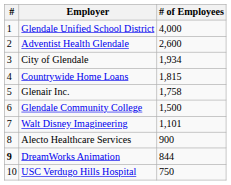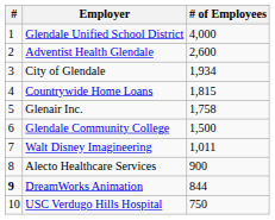 <table class="wikitable">
 <tr>
 <th>#</th>
 <th>Employer</th>
 <th># of Employees</th>
 </tr>
 <tr>
 <td>1</td>
 <td><a href='#'>Glendale Unified School District</a></td>
 <td>4,000</td>
 </tr>
 <tr>
 <td>2</td>
 <td><a href='#'>Adventist Health Glendale</a></td>
 <td>2,600</td>
 </tr>
 <tr>
 <td>3</td>
 <td>City of Glendale</td>
 <td>1,934</td>
 </tr>
 <tr>
 <td>4</td>
 <td><a href='#'>Countrywide Home Loans</a></td>
 <td>1,815</td>
 </tr>
 <tr>
 <td>5</td>
 <td>Glenair Inc.</td>
 <td>1,758</td>
 </tr>
 <tr>
 <td>6</td>
 <td><a href='#'>Glendale Community College</a></td>
 <td>1,500</td>
 </tr>
 <tr>
 <td>7</td>
 <td><a href='#'>Walt Disney Imagineering</a></td>
-<td>1,101</td>
+<td>1,011</td>
 </tr>
 <tr>
 <td>8</td>
 <td>Alecto Healthcare Services</td>
 <td>900</td>
 </tr>
 <tr>
 <td><strong>9</strong></td>
 <td><a href='#'>DreamWorks Animation</a></td>
 <td>844</td>
 </tr>
 <tr>
 <td>10</td>
 <td><a href='#'>USC Verdugo Hills Hospital</a></td>
 <td>750</td>
 </tr>
 </table>
